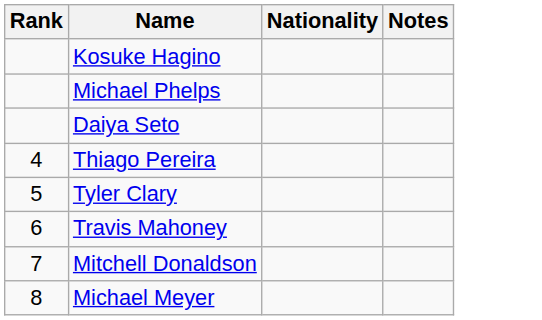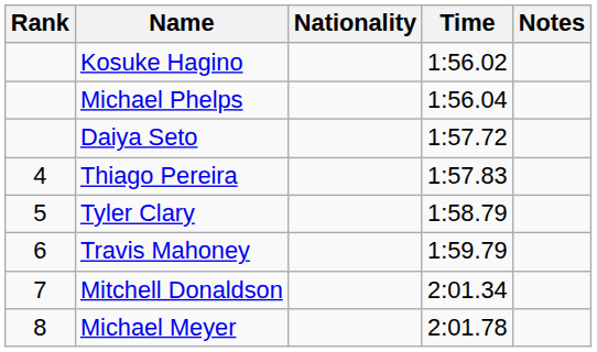 <table class="wikitable sortable" style="text-align:center">
 <tr>
 <th>Rank</th>
 <th>Name</th>
 <th>Nationality</th>
+<th>Time</th>
 <th>Notes</th>
 </tr>
 <tr>
 <td></td>
 <td align=left><a href='#'>Kosuke Hagino</a></td>
 <td align=left></td>
+<td>1:56.02</td>
 <td></td>
 </tr>
 <tr>
 <td></td>
 <td align=left><a href='#'>Michael Phelps</a></td>
 <td align=left></td>
+<td>1:56.04</td>
 <td></td>
 </tr>
 <tr>
 <td></td>
 <td align=left><a href='#'>Daiya Seto</a></td>
 <td align=left></td>
+<td>1:57.72</td>
 <td></td>
 </tr>
 <tr>
 <td>4</td>
 <td align=left><a href='#'>Thiago Pereira</a></td>
 <td align=left></td>
+<td>1:57.83</td>
 <td></td>
 </tr>
 <tr>
 <td>5</td>
 <td align=left><a href='#'>Tyler Clary</a></td>
 <td align=left></td>
+<td>1:58.79</td>
 <td></td>
 </tr>
 <tr>
 <td>6</td>
 <td align=left><a href='#'>Travis Mahoney</a></td>
 <td align=left></td>
+<td>1:59.79</td>
 <td></td>
 </tr>
 <tr>
 <td>7</td>
 <td align=left><a href='#'>Mitchell Donaldson</a></td>
 <td align=left></td>
+<td>2:01.34</td>
 <td></td>
 </tr>
 <tr>
 <td>8</td>
 <td align=left><a href='#'>Michael Meyer</a></td>
 <td align=left></td>
+<td>2:01.78</td>
 <td></td>
 </tr>
 </table>
